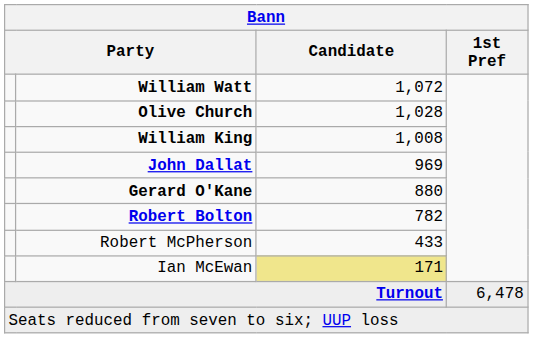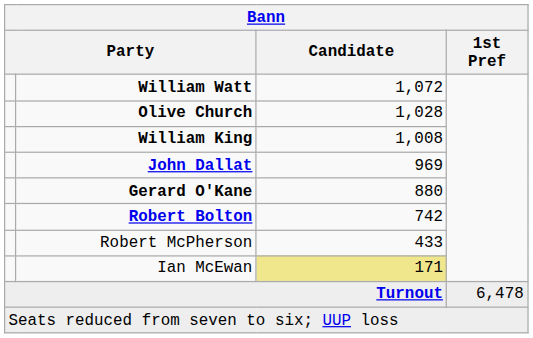 <table class="wikitable">
 <tr>
 <th colspan="4" align="center"><a href='#'>Bann</a></th>
 </tr>
 <tr>
 <th colspan="2" align="center" width=200>Party</th>
 <th width=150>Candidate</th>
 <th width=60>1st Pref</th>
 </tr>
 <tr>
 <td></td>
 <td align="right"><strong>William Watt</strong></td>
 <td align="right">1,072</td>
 </tr>
 <tr>
 <td></td>
 <td align="right"><strong>Olive Church</strong></td>
 <td align="right">1,028</td>
 </tr>
 <tr>
 <td></td>
 <td align="right"><strong>William King</strong></td>
 <td align="right">1,008</td>
 </tr>
 <tr>
 <td></td>
 <td align="right"><strong><a href='#'>John Dallat</a></strong></td>
 <td align="right">969</td>
 </tr>
 <tr>
 <td></td>
 <td align="right"><strong>Gerard O'Kane</strong></td>
 <td align="right">880</td>
 </tr>
 <tr>
 <td></td>
 <td align="right"><strong><a href='#'>Robert Bolton</a></strong></td>
-<td align="right">782</td>
+<td align="right">742</td>
 </tr>
 <tr>
 <td></td>
 <td align="right">Robert McPherson</td>
 <td align="right">433</td>
 </tr>
 <tr>
 <td></td>
 <td align="right">Ian McEwan</td>
 <td align="right" style="background: khaki;">171</td>
 </tr>
 <tr bgcolor="EEEEEE">
 <td colspan=3 align="right"><strong><a href='#'>Turnout</a></strong></td>
 <td align="right">6,478</td>
 </tr>
 <tr>
 <td colspan=4 bgcolor="EEEEEE">Seats reduced from seven to six; <a href='#'>UUP</a> loss</td>
 </tr>
 </table>
